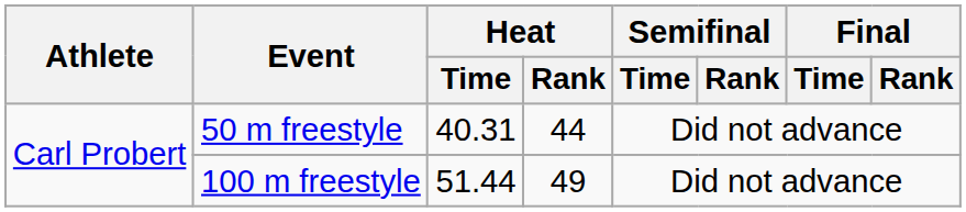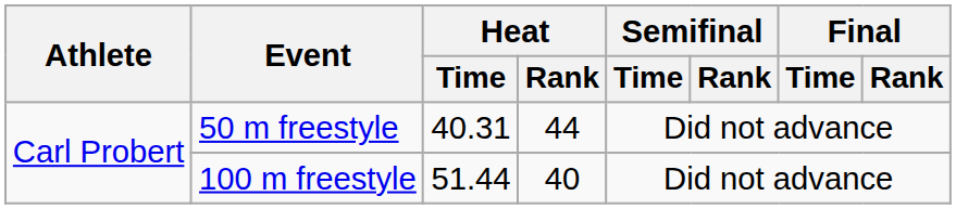 <table class=wikitable style="font-size:90%">
 <tr>
 <th rowspan="2">Athlete</th>
 <th rowspan="2">Event</th>
 <th colspan="2">Heat</th>
 <th colspan="2">Semifinal</th>
 <th colspan="2">Final</th>
 </tr>
 <tr style="font-size:95%">
 <th>Time</th>
 <th>Rank</th>
 <th>Time</th>
 <th>Rank</th>
 <th>Time</th>
 <th>Rank</th>
 </tr>
 <tr align=center>
 <td align=left rowspan=2><a href='#'>Carl Probert</a></td>
 <td align=left><a href='#'>50 m freestyle</a></td>
 <td>40.31</td>
 <td>44</td>
 <td colspan=4>Did not advance</td>
 </tr>
 <tr align=center>
 <td align=left><a href='#'>100 m freestyle</a></td>
 <td>51.44</td>
-<td>49</td>
+<td>40</td>
 <td colspan=4>Did not advance</td>
 </tr>
 </table>
